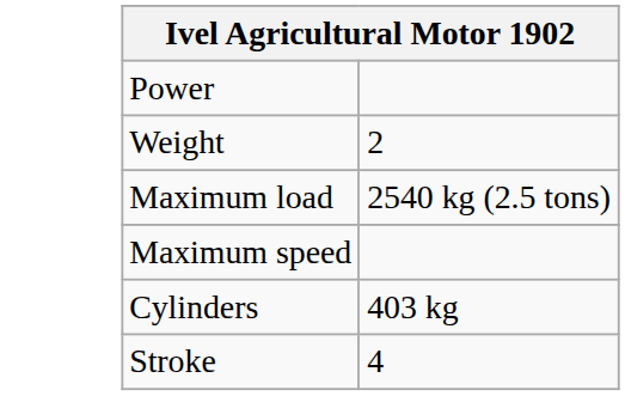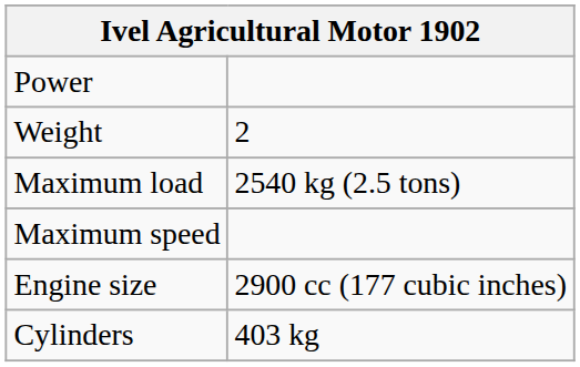 <table align="right" class="wikitable" style="margin: 0 1em 1em 1em; font-size: 95%;">
 <tr>
 <th colspan="2">Ivel Agricultural Motor 1902</th>
 </tr>
 <tr>
 <td>Power</td>
 <td></td>
 </tr>
 <tr>
 <td>Weight</td>
 <td>2</td>
 </tr>
 <tr>
 <td>Maximum load</td>
 <td>2540 kg (2.5 tons)</td>
 </tr>
 <tr>
 <td>Maximum speed</td>
 <td></td>
 </tr>
 <tr>
+<td>Engine size</td>
+<td>2900 cc (177 cubic inches)</td>
+</tr>
+<tr>
 <td>Cylinders</td>
 <td>403 kg</td>
 </tr>
-<tr>
-<td>Stroke</td>
-<td>4</td>
-</tr>
 </table>
